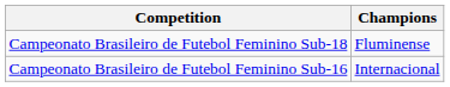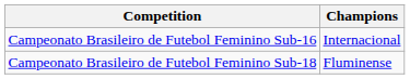 <table class="wikitable">
 <tr>
 <th>Competition</th>
 <th>Champions</th>
 </tr>
 <tr>
+<td><a href='#'>Campeonato Brasileiro de Futebol Feminino Sub-16</a></td>
+<td><a href='#'>Internacional</a></td>
+</tr>
+<tr>
 <td><a href='#'>Campeonato Brasileiro de Futebol Feminino Sub-18</a></td>
 <td><a href='#'>Fluminense</a></td>
 </tr>
-<tr>
-<td><a href='#'>Campeonato Brasileiro de Futebol Feminino Sub-16</a></td>
-<td><a href='#'>Internacional</a></td>
-</tr>
 </table>
